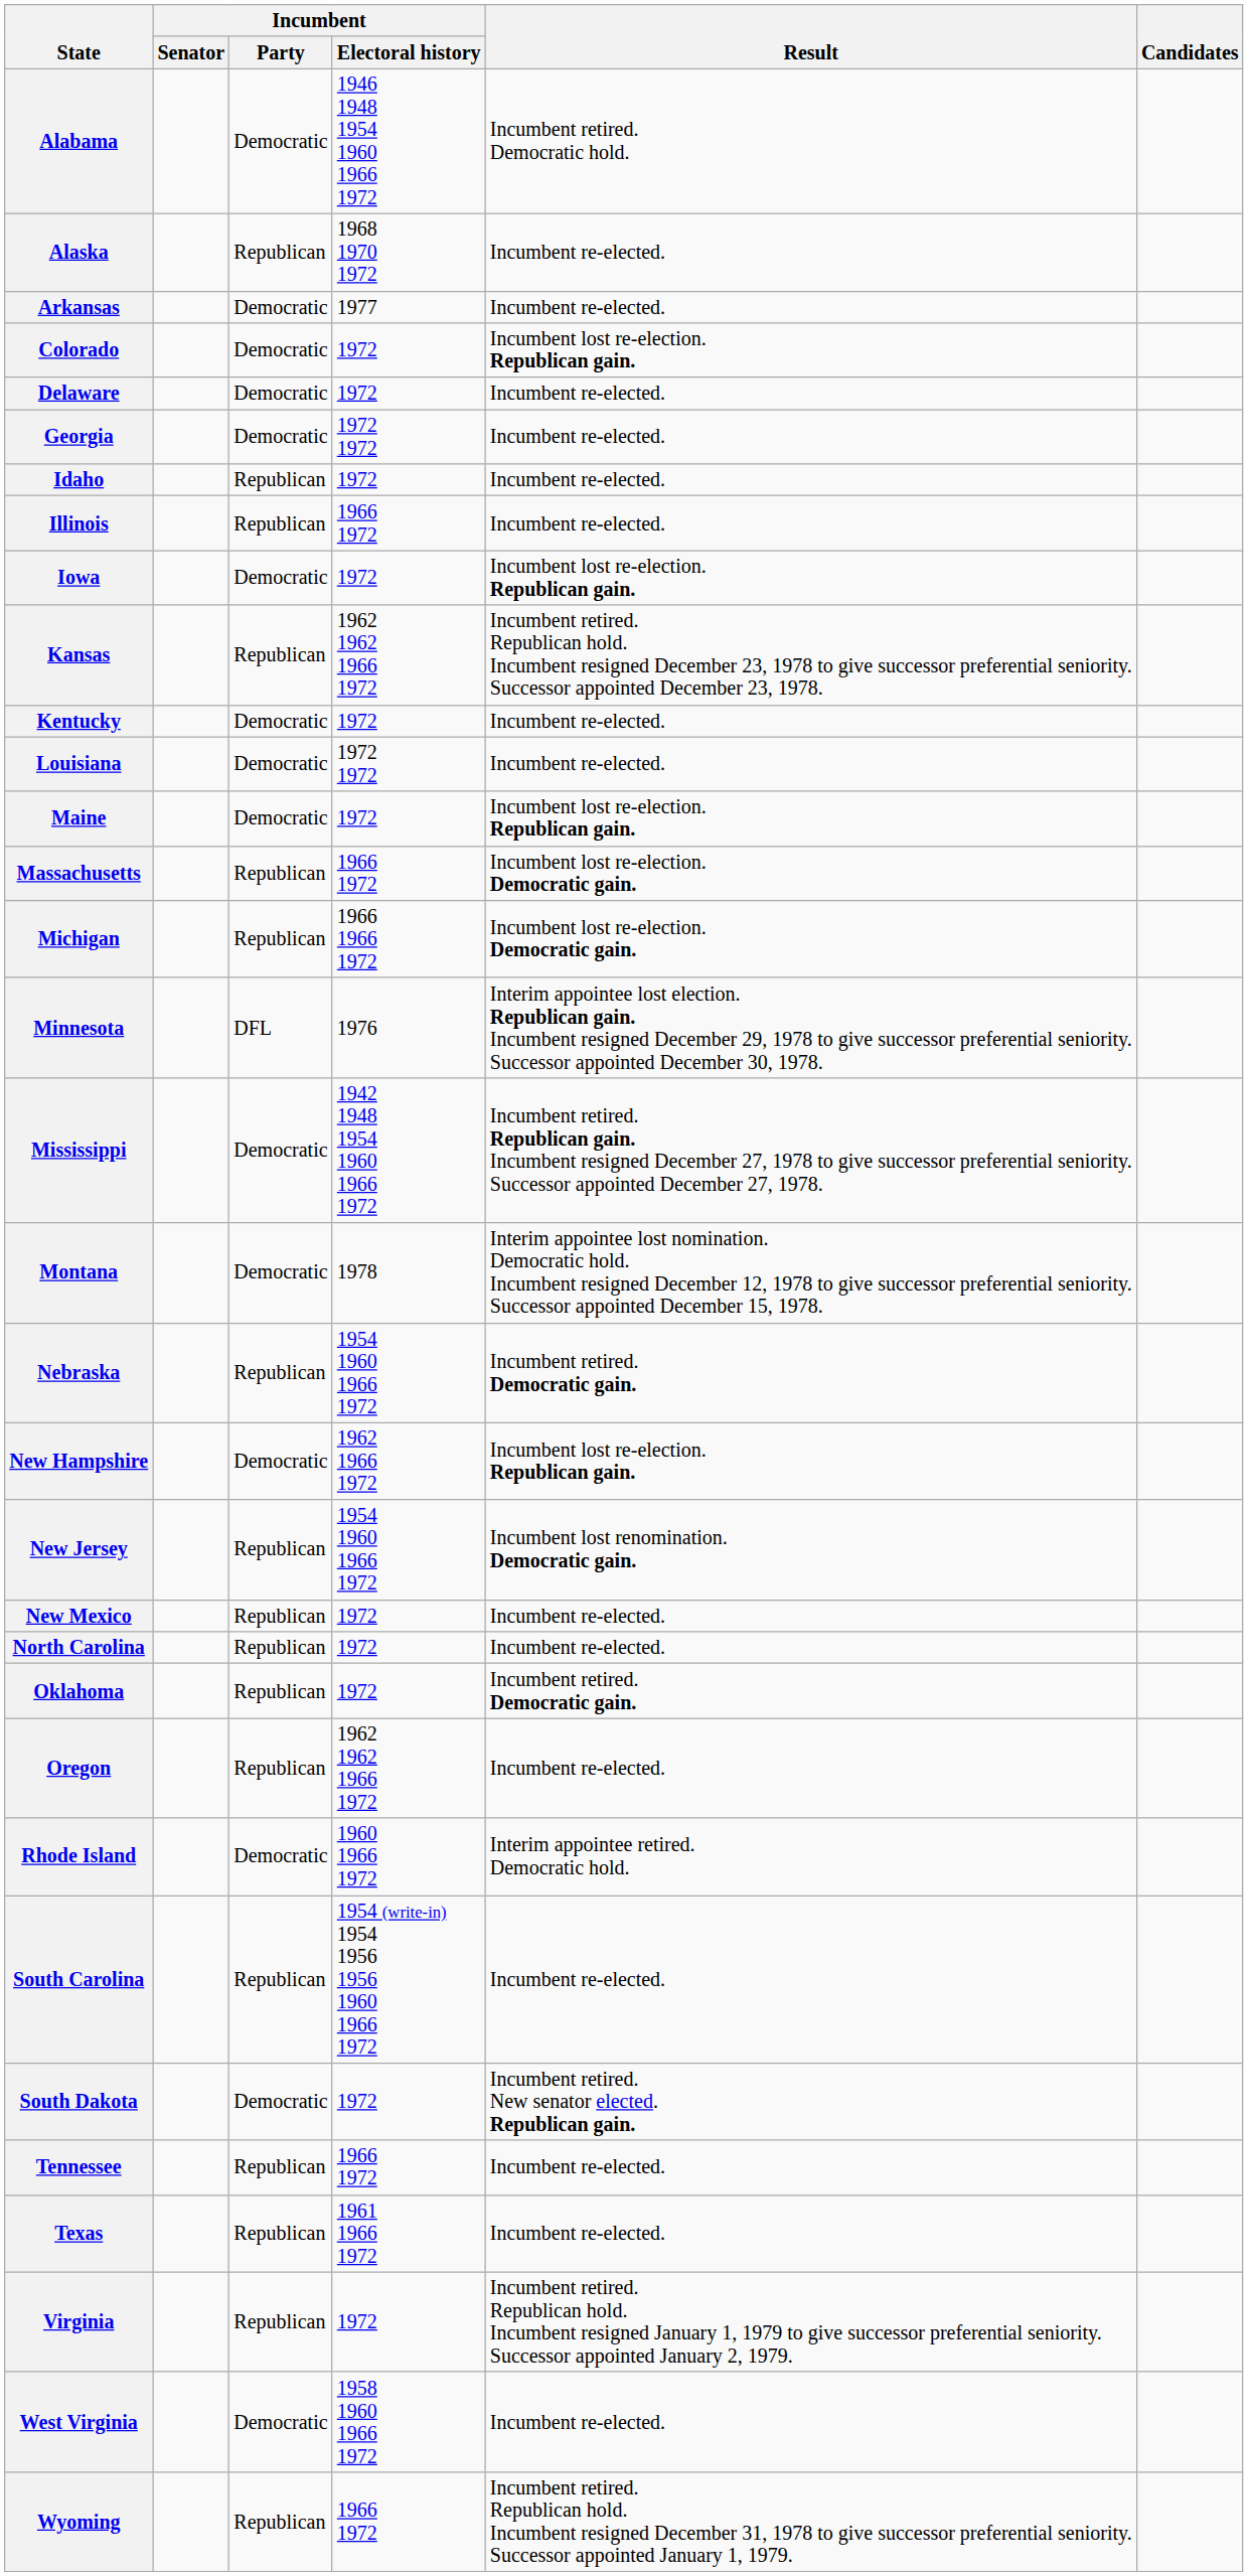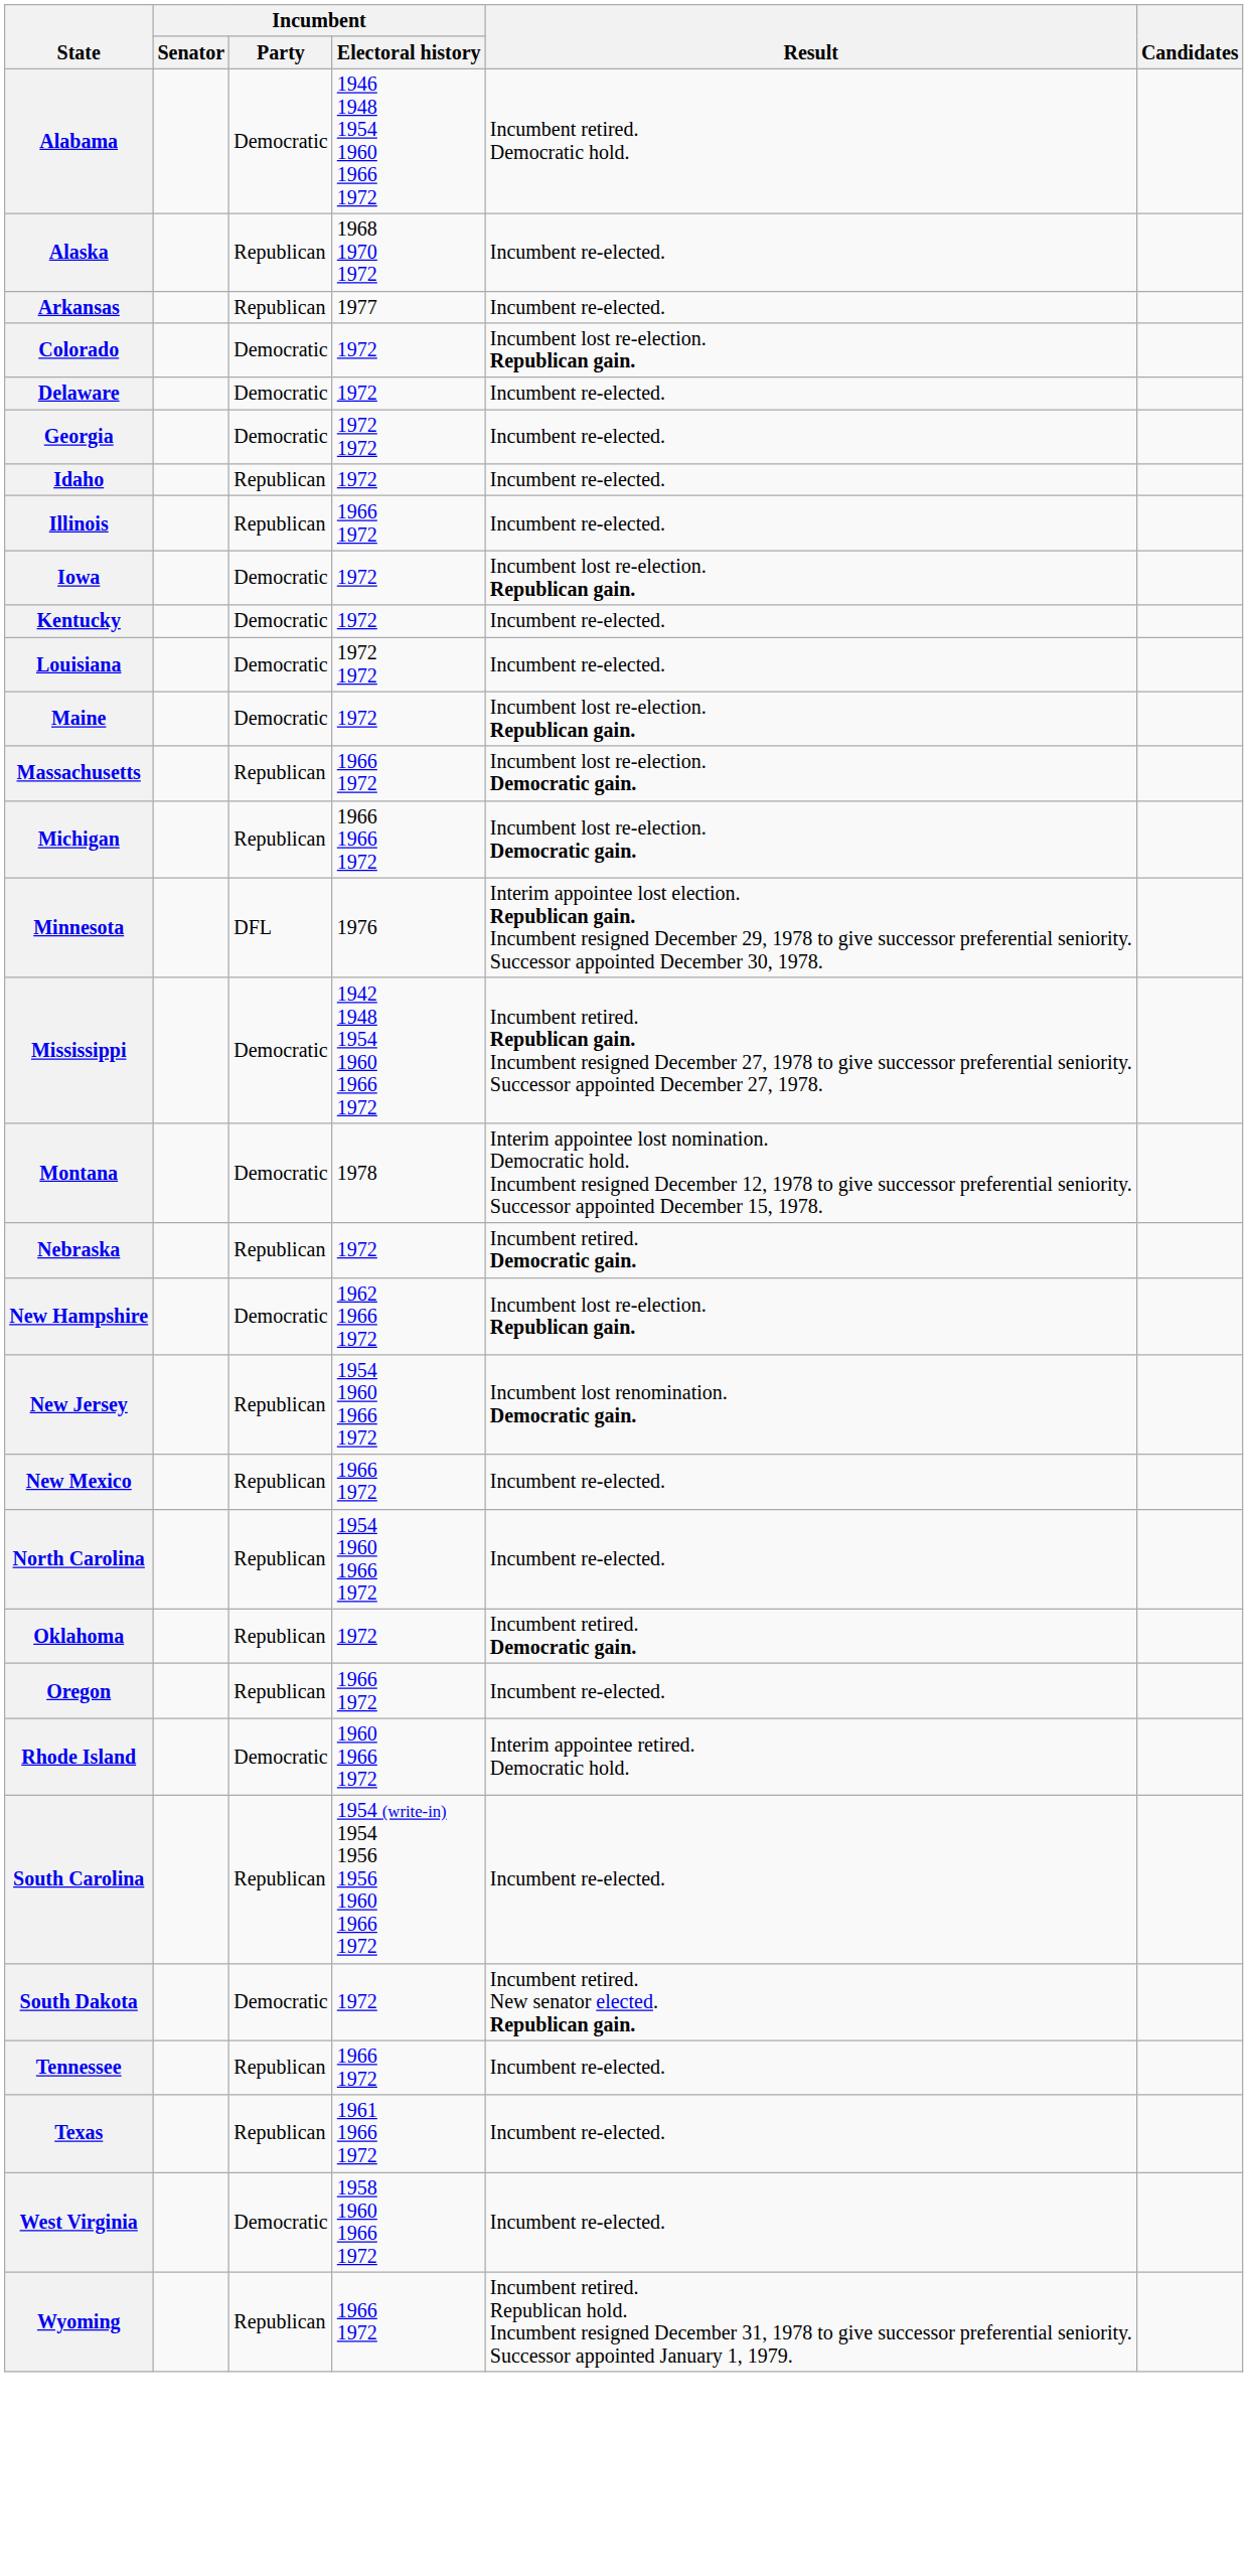 <table class="wikitable sortable">
 <tr valign=bottom>
 <th rowspan=2>State</th>
 <th colspan=3>Incumbent</th>
 <th rowspan=2>Result</th>
 <th rowspan=2 class=unsortable>Candidates</th>
 </tr>
 <tr>
 <th>Senator</th>
 <th>Party</th>
 <th>Electoral history</th>
 </tr>
 <tr>
 <th><a href='#'>Alabama</a></th>
 <td></td>
 <td>Democratic</td>
 <td><a href='#'>1946 </a><br><a href='#'>1948</a><br><a href='#'>1954</a><br><a href='#'>1960</a><br><a href='#'>1966</a><br><a href='#'>1972</a></td>
 <td>Incumbent retired.<br>Democratic hold.</td>
 <td nowrap></td>
 </tr>
 <tr>
 <th><a href='#'>Alaska</a></th>
 <td></td>
 <td>Republican</td>
 <td>1968 <br><a href='#'>1970</a><br><a href='#'>1972</a></td>
 <td>Incumbent re-elected.</td>
 <td nowrap></td>
 </tr>
 <tr>
 <th><a href='#'>Arkansas</a></th>
 <td></td>
-<td>Democratic</td>
+<td>Republican</td>
 <td>1977 </td>
 <td>Incumbent re-elected.</td>
 <td nowrap></td>
 </tr>
 <tr>
 <th><a href='#'>Colorado</a></th>
 <td></td>
 <td>Democratic</td>
 <td><a href='#'>1972</a></td>
 <td>Incumbent lost re-election.<br><strong>Republican gain.</strong></td>
 <td nowrap></td>
 </tr>
 <tr>
 <th><a href='#'>Delaware</a></th>
 <td></td>
 <td>Democratic</td>
 <td><a href='#'>1972</a></td>
 <td>Incumbent re-elected.</td>
 <td nowrap></td>
 </tr>
 <tr>
 <th><a href='#'>Georgia</a></th>
 <td></td>
 <td>Democratic</td>
 <td><a href='#'>1972 </a><br><a href='#'>1972</a></td>
 <td>Incumbent re-elected.</td>
 <td nowrap></td>
 </tr>
 <tr>
 <th><a href='#'>Idaho</a></th>
 <td></td>
 <td>Republican</td>
 <td><a href='#'>1972</a></td>
 <td>Incumbent re-elected.</td>
 <td nowrap></td>
 </tr>
 <tr>
 <th><a href='#'>Illinois</a></th>
 <td></td>
 <td>Republican</td>
 <td><a href='#'>1966</a><br><a href='#'>1972</a></td>
 <td>Incumbent re-elected.</td>
 <td nowrap></td>
 </tr>
 <tr>
 <th><a href='#'>Iowa</a></th>
 <td></td>
 <td>Democratic</td>
 <td><a href='#'>1972</a></td>
 <td>Incumbent lost re-election.<br><strong>Republican gain.</strong></td>
-<td nowrap></td>
-</tr>
-<tr>
-<th><a href='#'>Kansas</a></th>
-<td></td>
-<td>Republican</td>
-<td>1962 <br><a href='#'>1962 </a><br><a href='#'>1966</a><br><a href='#'>1972</a></td>
-<td>Incumbent retired.<br>Republican hold.<br>Incumbent resigned December 23, 1978 to give successor preferential seniority.<br>Successor appointed December 23, 1978.</td>
 <td nowrap></td>
 </tr>
 <tr>
 <th><a href='#'>Kentucky</a></th>
 <td></td>
 <td>Democratic</td>
 <td><a href='#'>1972</a></td>
 <td>Incumbent re-elected.</td>
 <td nowrap></td>
 </tr>
 <tr>
 <th><a href='#'>Louisiana</a></th>
 <td></td>
 <td>Democratic</td>
 <td>1972 <br><a href='#'>1972</a></td>
 <td>Incumbent re-elected.</td>
 <td nowrap></td>
 </tr>
 <tr>
 <th><a href='#'>Maine</a></th>
 <td></td>
 <td>Democratic</td>
 <td><a href='#'>1972</a></td>
 <td>Incumbent lost re-election.<br><strong>Republican gain.</strong></td>
 <td nowrap></td>
 </tr>
 <tr>
 <th><a href='#'>Massachusetts</a></th>
 <td></td>
 <td>Republican</td>
 <td><a href='#'>1966</a><br><a href='#'>1972</a></td>
 <td>Incumbent lost re-election.<br><strong>Democratic gain.</strong></td>
 <td nowrap></td>
 </tr>
 <tr>
 <th><a href='#'>Michigan</a></th>
 <td></td>
 <td>Republican</td>
 <td>1966 <br><a href='#'>1966</a><br><a href='#'>1972</a></td>
 <td>Incumbent lost re-election.<br><strong>Democratic gain.</strong></td>
 <td nowrap></td>
 </tr>
 <tr>
 <th><a href='#'>Minnesota</a></th>
 <td></td>
 <td>DFL</td>
 <td>1976 </td>
 <td>Interim appointee lost election.<br><strong>Republican gain.</strong><br>Incumbent resigned December 29, 1978 to give successor preferential seniority.<br>Successor appointed December 30, 1978.</td>
 <td nowrap></td>
 </tr>
 <tr>
 <th><a href='#'>Mississippi</a></th>
 <td></td>
 <td>Democratic</td>
 <td><a href='#'>1942</a><br><a href='#'>1948</a><br><a href='#'>1954</a><br><a href='#'>1960</a><br><a href='#'>1966</a><br><a href='#'>1972</a></td>
 <td>Incumbent retired.<br><strong>Republican gain.</strong><br>Incumbent resigned December 27, 1978 to give successor preferential seniority.<br>Successor appointed December 27, 1978.</td>
 <td nowrap></td>
 </tr>
 <tr>
 <th><a href='#'>Montana</a></th>
 <td></td>
 <td>Democratic</td>
 <td>1978 </td>
 <td>Interim appointee lost nomination.<br>Democratic hold.<br>Incumbent resigned December 12, 1978 to give successor preferential seniority.<br>Successor appointed December 15, 1978.</td>
 <td nowrap></td>
 </tr>
 <tr>
 <th><a href='#'>Nebraska</a></th>
 <td></td>
 <td>Republican</td>
-<td><a href='#'>1954</a><br><a href='#'>1960</a><br><a href='#'>1966</a><br><a href='#'>1972</a></td>
+<td><a href='#'>1972</a></td>
 <td>Incumbent retired.<br><strong>Democratic gain.</strong></td>
 <td nowrap></td>
 </tr>
 <tr>
 <th><a href='#'>New Hampshire</a></th>
 <td></td>
 <td>Democratic</td>
 <td><a href='#'>1962 </a><br><a href='#'>1966</a><br><a href='#'>1972</a></td>
 <td>Incumbent lost re-election.<br><strong>Republican gain.</strong></td>
 <td nowrap></td>
 </tr>
 <tr>
 <th><a href='#'>New Jersey</a></th>
 <td></td>
 <td>Republican</td>
 <td><a href='#'>1954</a><br><a href='#'>1960</a><br><a href='#'>1966</a><br><a href='#'>1972</a></td>
 <td>Incumbent lost renomination.<br><strong>Democratic gain.</strong></td>
 <td nowrap></td>
 </tr>
 <tr>
 <th><a href='#'>New Mexico</a></th>
 <td></td>
 <td>Republican</td>
-<td><a href='#'>1972</a></td>
+<td><a href='#'>1966</a><br><a href='#'>1972</a></td>
 <td>Incumbent re-elected.</td>
 <td nowrap></td>
 </tr>
 <tr>
 <th><a href='#'>North Carolina</a></th>
 <td></td>
 <td>Republican</td>
-<td><a href='#'>1972</a></td>
+<td><a href='#'>1954</a><br><a href='#'>1960</a><br><a href='#'>1966</a><br><a href='#'>1972</a></td>
 <td>Incumbent re-elected.</td>
 <td nowrap></td>
 </tr>
 <tr>
 <th><a href='#'>Oklahoma</a></th>
 <td></td>
 <td>Republican</td>
 <td><a href='#'>1972</a></td>
 <td>Incumbent retired.<br><strong>Democratic gain.</strong></td>
 <td nowrap></td>
 </tr>
 <tr>
 <th><a href='#'>Oregon</a></th>
 <td></td>
 <td>Republican</td>
-<td>1962 <br><a href='#'>1962 </a><br><a href='#'>1966</a><br><a href='#'>1972</a></td>
+<td><a href='#'>1966</a><br><a href='#'>1972</a></td>
 <td>Incumbent re-elected.</td>
 <td nowrap></td>
 </tr>
 <tr>
 <th><a href='#'>Rhode Island</a></th>
 <td></td>
 <td>Democratic</td>
 <td><a href='#'>1960</a><br><a href='#'>1966</a><br><a href='#'>1972</a></td>
 <td>Interim appointee retired.<br>Democratic hold.</td>
 <td nowrap></td>
 </tr>
 <tr>
 <th><a href='#'>South Carolina</a></th>
 <td></td>
 <td>Republican</td>
 <td><a href='#'>1954 <small>(write-in)</small></a><br>1954 <br>1956 <br><a href='#'>1956 </a><br><a href='#'>1960</a><br><a href='#'>1966</a><br><a href='#'>1972</a></td>
 <td>Incumbent re-elected.</td>
 <td nowrap></td>
 </tr>
 <tr>
 <th><a href='#'>South Dakota</a></th>
 <td></td>
 <td>Democratic</td>
 <td><a href='#'>1972</a></td>
 <td>Incumbent retired.<br>New senator <a href='#'>elected</a>.<br><strong>Republican gain.</strong></td>
 <td nowrap></td>
 </tr>
 <tr>
 <th><a href='#'>Tennessee</a></th>
 <td></td>
 <td>Republican</td>
 <td><a href='#'>1966</a><br><a href='#'>1972</a></td>
 <td>Incumbent re-elected.</td>
 <td nowrap></td>
 </tr>
 <tr>
 <th><a href='#'>Texas</a></th>
 <td></td>
 <td>Republican</td>
 <td><a href='#'>1961 </a><br><a href='#'>1966</a><br><a href='#'>1972</a></td>
 <td>Incumbent re-elected.</td>
 <td nowrap></td>
 </tr>
 <tr>
-<th><a href='#'>Virginia</a></th>
-<td></td>
-<td>Republican</td>
-<td><a href='#'>1972</a></td>
-<td>Incumbent retired.<br>Republican hold.<br>Incumbent resigned January 1, 1979 to give successor preferential seniority.<br>Successor appointed January 2, 1979.</td>
-<td nowrap></td>
-</tr>
-<tr>
 <th><a href='#'>West Virginia</a></th>
 <td></td>
 <td>Democratic</td>
 <td><a href='#'>1958 </a><br><a href='#'>1960</a><br><a href='#'>1966</a><br><a href='#'>1972</a></td>
 <td>Incumbent re-elected.</td>
 <td nowrap></td>
 </tr>
 <tr>
 <th><a href='#'>Wyoming</a></th>
 <td></td>
 <td>Republican</td>
 <td><a href='#'>1966</a><br><a href='#'>1972</a></td>
 <td>Incumbent retired.<br>Republican hold.<br>Incumbent resigned December 31, 1978 to give successor preferential seniority.<br>Successor appointed January 1, 1979.</td>
 <td nowrap></td>
 </tr>
 </table>
